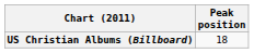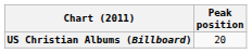 <table class="wikitable sortable plainrowheaders" style="text-align:center">
 <tr>
 <th scope="col">Chart (2011)</th>
 <th scope="col">Peak<br>position</th>
 </tr>
 <tr>
 <th scope="row">US Christian Albums (<em>Billboard</em>)</th>
-<td>18</td>
+<td>20</td>
 </tr>
 </table>
